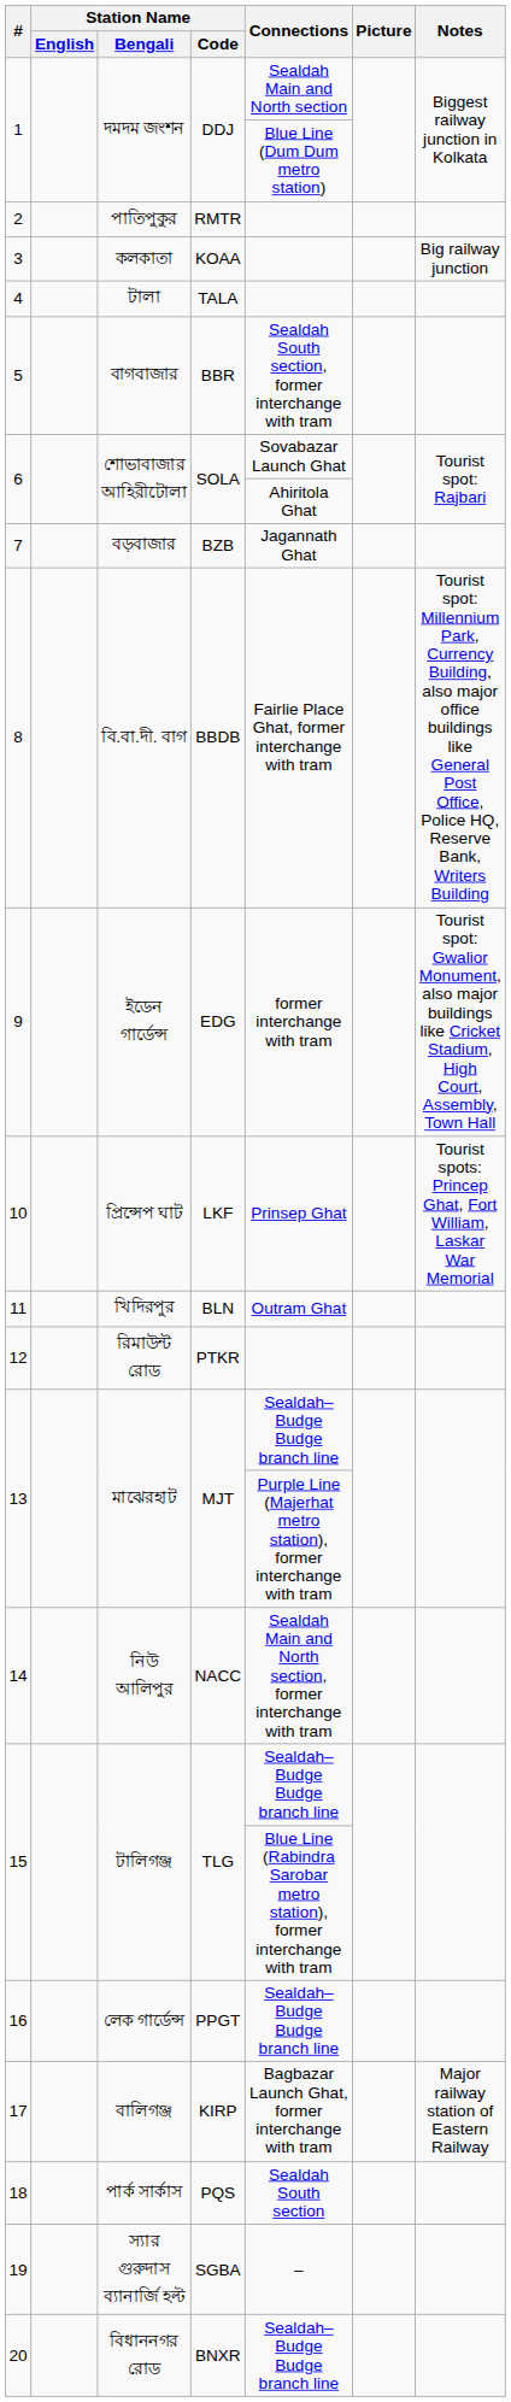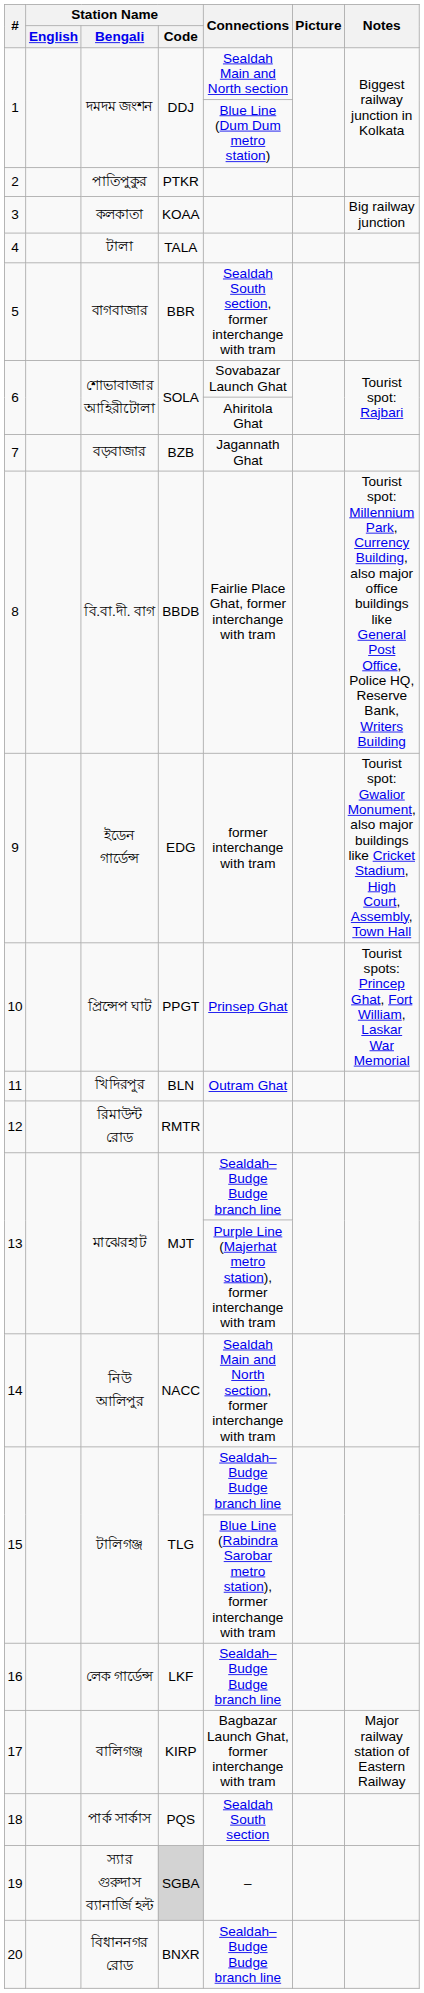 <table class="wikitable" style="text-align: center;" width="65%">
 <tr>
 <th rowspan="2" width="1%">#</th>
 <th colspan="3" width="5%">Station Name</th>
 <th rowspan="2" width="10%">Connections</th>
 <th rowspan="2" width="10%">Picture</th>
 <th rowspan="2">Notes</th>
 </tr>
 <tr>
 <th><a href='#'>English</a></th>
 <th><a href='#'>Bengali</a></th>
 <th>Code</th>
 </tr>
 <tr>
 <td rowspan="2">1</td>
 <td rowspan="2"><strong></strong></td>
 <td rowspan="2">দমদম জংশন</td>
 <td rowspan="2">DDJ</td>
 <td> <a href='#'>Sealdah Main and North section</a></td>
 <td rowspan="2"></td>
 <td rowspan="2">Biggest railway junction in Kolkata</td>
 </tr>
 <tr>
 <td> <a href='#'>Blue Line</a> (<a href='#'>Dum Dum metro station</a>)</td>
 </tr>
 <tr>
 <td>2</td>
 <td></td>
 <td>পাতিপুকুর</td>
-<td>RMTR</td>
+<td>PTKR</td>
 <td></td>
 <td></td>
 <td></td>
 </tr>
 <tr>
 <td>3</td>
 <td><strong></strong></td>
 <td>কলকাতা</td>
 <td>KOAA</td>
 <td></td>
 <td></td>
 <td>Big railway junction</td>
 </tr>
 <tr>
 <td>4</td>
 <td></td>
 <td>টালা</td>
 <td>TALA</td>
 <td></td>
 <td></td>
 <td></td>
 </tr>
 <tr>
 <td>5</td>
 <td></td>
 <td>বাগবাজার</td>
 <td>BBR</td>
 <td> <a href='#'>Sealdah South section</a>, former interchange with tram</td>
 <td></td>
 <td></td>
 </tr>
 <tr>
 <td rowspan="2">6</td>
 <td rowspan="2"></td>
 <td rowspan="2">শোভাবাজার আহিরীটোলা</td>
 <td rowspan="2">SOLA</td>
 <td> Sovabazar Launch Ghat</td>
 <td rowspan="2"></td>
 <td rowspan="2">Tourist spot: <a href='#'>Rajbari</a></td>
 </tr>
 <tr>
 <td> Ahiritola Ghat</td>
 </tr>
 <tr>
 <td>7</td>
 <td></td>
 <td>বড়বাজার</td>
 <td>BZB</td>
 <td> Jagannath Ghat</td>
 <td></td>
 <td></td>
 </tr>
 <tr>
 <td>8</td>
 <td><strong></strong></td>
 <td>বি.বা.দী. বাগ</td>
 <td>BBDB</td>
 <td> Fairlie Place Ghat, former interchange with tram</td>
 <td></td>
 <td>Tourist spot: <a href='#'>Millennium Park</a>, <a href='#'>Currency Building</a>, also major office buildings like <a href='#'>General Post Office</a>,  Police HQ, Reserve Bank, <a href='#'>Writers Building</a></td>
 </tr>
 <tr>
 <td>9</td>
 <td></td>
 <td>ইডেন গার্ডেন্স</td>
 <td>EDG</td>
 <td>former interchange with tram</td>
 <td></td>
 <td>Tourist spot: <a href='#'>Gwalior Monument</a>, also major buildings like <a href='#'>Cricket Stadium</a>, <a href='#'>High Court</a>,  <a href='#'>Assembly</a>, <a href='#'>Town Hall</a></td>
 </tr>
 <tr>
 <td>10</td>
 <td></td>
 <td>প্রিন্সেপ ঘাট</td>
-<td>LKF</td>
+<td>PPGT</td>
 <td> <a href='#'>Prinsep Ghat</a></td>
 <td></td>
 <td>Tourist spots: <a href='#'>Princep Ghat</a>, <a href='#'>Fort William</a>, <a href='#'>Laskar War Memorial</a></td>
 </tr>
 <tr>
 <td>11</td>
 <td></td>
 <td>খিদিরপুর</td>
 <td>BLN</td>
 <td> <a href='#'>Outram Ghat</a></td>
 <td></td>
 <td></td>
 </tr>
 <tr>
 <td>12</td>
 <td></td>
 <td>রিমাউন্ট রোড</td>
-<td>PTKR</td>
+<td>RMTR</td>
 <td></td>
 <td><br></td>
 <td></td>
 </tr>
 <tr>
 <td rowspan="2">13</td>
 <td rowspan="2"><strong></strong></td>
 <td rowspan="2">মাঝেরহাট</td>
 <td rowspan="2">MJT</td>
 <td> <a href='#'>Sealdah–Budge Budge branch line</a></td>
 <td rowspan="2"></td>
 <td rowspan="2"></td>
 </tr>
 <tr>
 <td> <a href='#'>Purple Line</a> (<a href='#'>Majerhat metro station</a>), former interchange with tram</td>
 </tr>
 <tr>
 <td>14</td>
 <td></td>
 <td>নিউ আলিপুর</td>
 <td>NACC</td>
 <td> <a href='#'>Sealdah Main and North section</a>, former interchange with tram</td>
 <td></td>
 <td></td>
 </tr>
 <tr>
 <td rowspan="2">15</td>
 <td rowspan="2"></td>
 <td rowspan="2">টালিগঞ্জ</td>
 <td rowspan="2">TLG</td>
 <td> <a href='#'>Sealdah–Budge Budge branch line</a></td>
 <td rowspan="2"></td>
 <td rowspan="2"></td>
 </tr>
 <tr>
 <td> <a href='#'>Blue Line</a> (<a href='#'>Rabindra Sarobar metro station</a>), former interchange with tram</td>
 </tr>
 <tr>
 <td>16</td>
 <td></td>
 <td>লেক গার্ডেন্স</td>
-<td>PPGT</td>
+<td>LKF</td>
 <td> <a href='#'>Sealdah–Budge Budge branch line</a></td>
 <td></td>
 <td></td>
 </tr>
 <tr>
 <td>17</td>
 <td><strong></strong></td>
 <td>বালিগঞ্জ</td>
 <td>KIRP</td>
 <td> Bagbazar Launch Ghat, former interchange with tram</td>
 <td></td>
 <td>Major railway station of Eastern Railway</td>
 </tr>
 <tr>
 <td>18</td>
 <td></td>
 <td>পার্ক সার্কাস</td>
 <td>PQS</td>
 <td> <a href='#'>Sealdah South section</a></td>
 <td></td>
 <td></td>
 </tr>
 <tr>
 <td>19</td>
 <td></td>
 <td>স্যার গুরুদাস ব্যানার্জি হল্ট</td>
-<td>SGBA</td>
+<td style="background: lightgrey;">SGBA</td>
 <td>–</td>
 <td></td>
 <td></td>
 </tr>
 <tr>
 <td>20</td>
 <td><strong></strong></td>
 <td>বিধাননগর রোড</td>
 <td>BNXR</td>
 <td> <a href='#'>Sealdah–Budge Budge branch line</a></td>
 <td></td>
 <td></td>
 </tr>
 </table>
